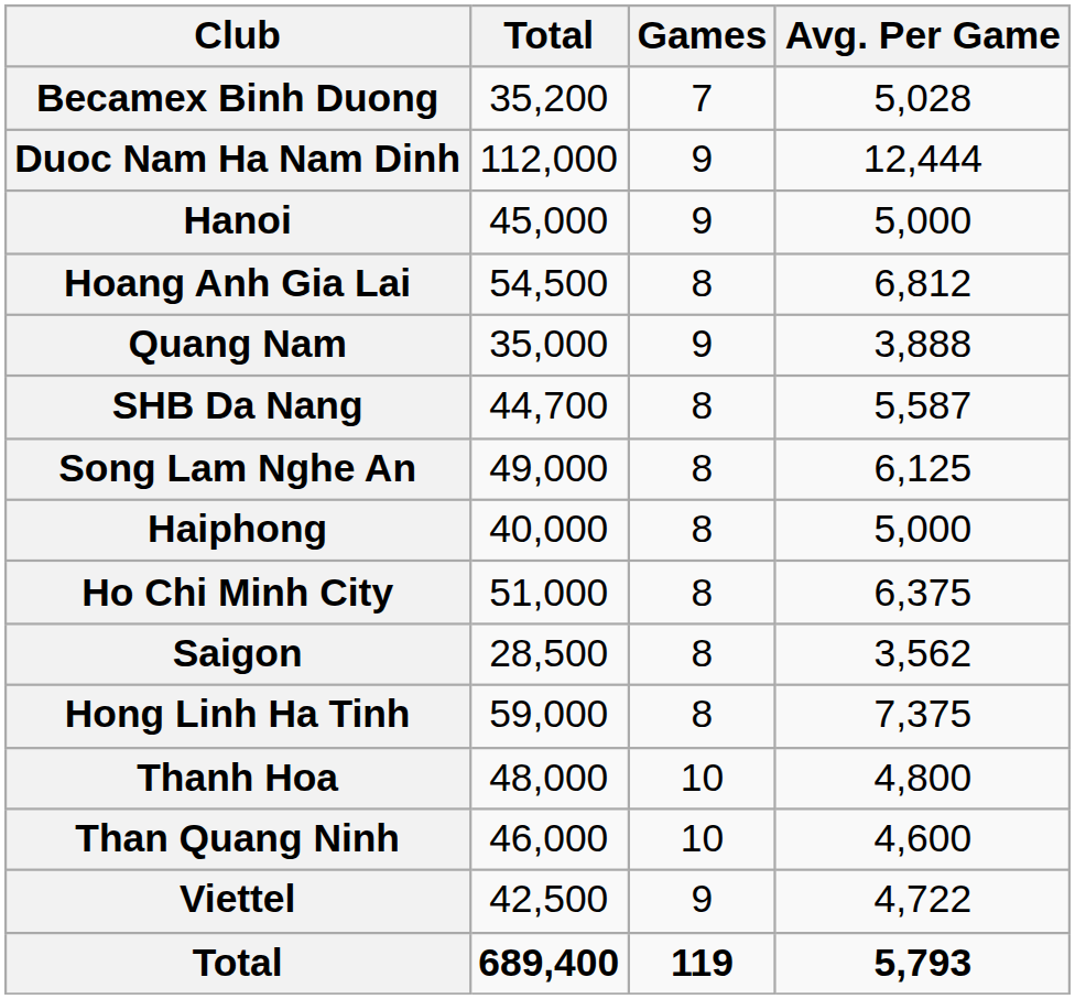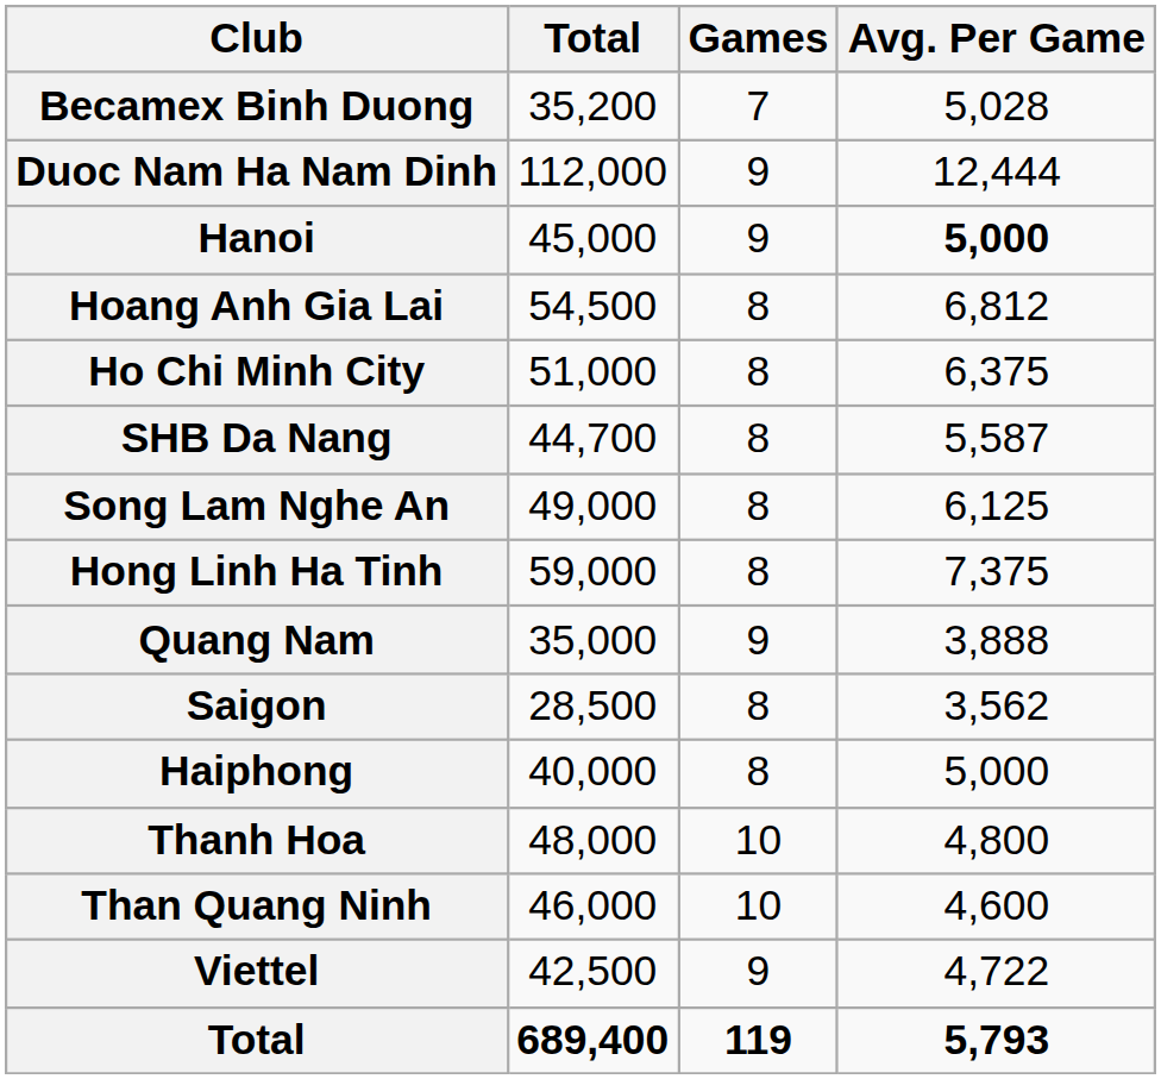 <table class="wikitable plainrowheaders sortable" style="text-align:center;">
 <tr>
 <th>Club</th>
 <th>Total</th>
 <th>Games</th>
 <th>Avg. Per Game</th>
 </tr>
 <tr>
 <th scope='row'>Becamex Binh Duong</th>
 <td>35,200</td>
 <td>7</td>
 <td>5,028</td>
 </tr>
 <tr>
 <th scope='row'>Duoc Nam Ha Nam Dinh</th>
 <td>112,000</td>
 <td>9</td>
 <td>12,444</td>
 </tr>
 <tr>
 <th scope='row'>Hanoi</th>
 <td>45,000</td>
 <td>9</td>
-<td>5,000</td>
+<td><strong>5,000</strong></td>
 </tr>
 <tr>
 <th scope='row'>Hoang Anh Gia Lai</th>
 <td>54,500</td>
 <td>8</td>
 <td>6,812</td>
 </tr>
 <tr>
-<th scope='row'>Quang Nam</th>
-<td>35,000</td>
-<td>9</td>
-<td>3,888</td>
+<th scope='row'>Ho Chi Minh City</th>
+<td>51,000</td>
+<td>8</td>
+<td>6,375</td>
 </tr>
 <tr>
 <th scope='row'>SHB Da Nang</th>
 <td>44,700</td>
 <td>8</td>
 <td>5,587</td>
 </tr>
 <tr>
 <th scope='row'>Song Lam Nghe An</th>
 <td>49,000</td>
 <td>8</td>
 <td>6,125</td>
 </tr>
 <tr>
-<th scope='row'>Haiphong</th>
-<td>40,000</td>
+<th scope='row'>Hong Linh Ha Tinh</th>
+<td>59,000</td>
 <td>8</td>
-<td>5,000</td>
+<td>7,375</td>
 </tr>
 <tr>
-<th scope='row'>Ho Chi Minh City</th>
-<td>51,000</td>
-<td>8</td>
-<td>6,375</td>
+<th scope='row'>Quang Nam</th>
+<td>35,000</td>
+<td>9</td>
+<td>3,888</td>
 </tr>
 <tr>
 <th scope='row'>Saigon</th>
 <td>28,500</td>
 <td>8</td>
 <td>3,562</td>
 </tr>
 <tr>
-<th scope='row'>Hong Linh Ha Tinh</th>
-<td>59,000</td>
+<th scope='row'>Haiphong</th>
+<td>40,000</td>
 <td>8</td>
-<td>7,375</td>
+<td>5,000</td>
 </tr>
 <tr>
 <th scope='row'>Thanh Hoa</th>
 <td>48,000</td>
 <td>10</td>
 <td>4,800</td>
 </tr>
 <tr>
 <th scope='row'>Than Quang Ninh</th>
 <td>46,000</td>
 <td>10</td>
 <td>4,600</td>
 </tr>
 <tr>
 <th scope='row'>Viettel</th>
 <td>42,500</td>
 <td>9</td>
 <td>4,722</td>
 </tr>
 <tr>
 <th scope='row'>Total</th>
 <td><strong>689,400</strong></td>
 <td><strong>119</strong></td>
 <td><strong>5,793</strong></td>
 </tr>
 </table>
